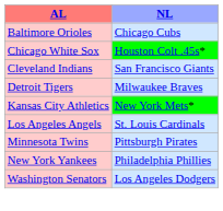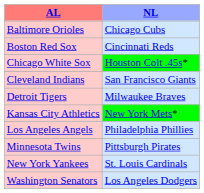 <table class="wikitable" style="font-size:100%;line-height:1.1;">
 <tr>
 <th style="background-color: #FF7B77;"><a href='#'>AL</a></th>
 <th style="background-color: #99A8FF;"><a href='#'>NL</a></th>
 </tr>
 <tr>
 <td style="background-color: #FFCCCC;"><a href='#'>Baltimore Orioles</a></td>
 <td style="background-color: #D0E7FF;"><a href='#'>Chicago Cubs</a></td>
+</tr>
+<tr>
+<td style="background-color: #FFCCCC;"><a href='#'>Boston Red Sox</a></td>
+<td style="background-color: #D0E7FF;"><a href='#'>Cincinnati Reds</a></td>
 </tr>
 <tr>
 <td style="background-color: #FFCCCC;"><a href='#'>Chicago White Sox</a></td>
 <td style="background-color: #00FF00;"><a href='#'>Houston Colt .45s</a>*</td>
 </tr>
 <tr>
 <td style="background-color: #FFCCCC;"><a href='#'>Cleveland Indians</a></td>
 <td style="background-color: #D0E7FF;"><a href='#'>San Francisco Giants</a></td>
 </tr>
 <tr>
 <td style="background-color: #FFCCCC;"><a href='#'>Detroit Tigers</a></td>
 <td style="background-color: #D0E7FF;"><a href='#'>Milwaukee Braves</a></td>
 </tr>
 <tr>
 <td style="background-color: #FFCCCC;"><a href='#'>Kansas City Athletics</a></td>
 <td style="background-color: #00FF00;"><a href='#'>New York Mets</a>*</td>
 </tr>
 <tr>
 <td style="background-color: #FFCCCC;"><a href='#'>Los Angeles Angels</a></td>
-<td style="background-color: #D0E7FF;"><a href='#'>St. Louis Cardinals</a></td>
+<td style="background-color: #D0E7FF;"><a href='#'>Philadelphia Phillies</a></td>
 </tr>
 <tr>
 <td style="background-color: #FFCCCC;"><a href='#'>Minnesota Twins</a></td>
 <td style="background-color: #D0E7FF;"><a href='#'>Pittsburgh Pirates</a></td>
 </tr>
 <tr>
 <td style="background-color: #FFCCCC;"><a href='#'>New York Yankees</a></td>
-<td style="background-color: #D0E7FF;"><a href='#'>Philadelphia Phillies</a></td>
+<td style="background-color: #D0E7FF;"><a href='#'>St. Louis Cardinals</a></td>
 </tr>
 <tr>
 <td style="background-color: #FFCCCC;"><a href='#'>Washington Senators</a></td>
 <td style="background-color: #D0E7FF;"><a href='#'>Los Angeles Dodgers</a></td>
 </tr>
 </table>
